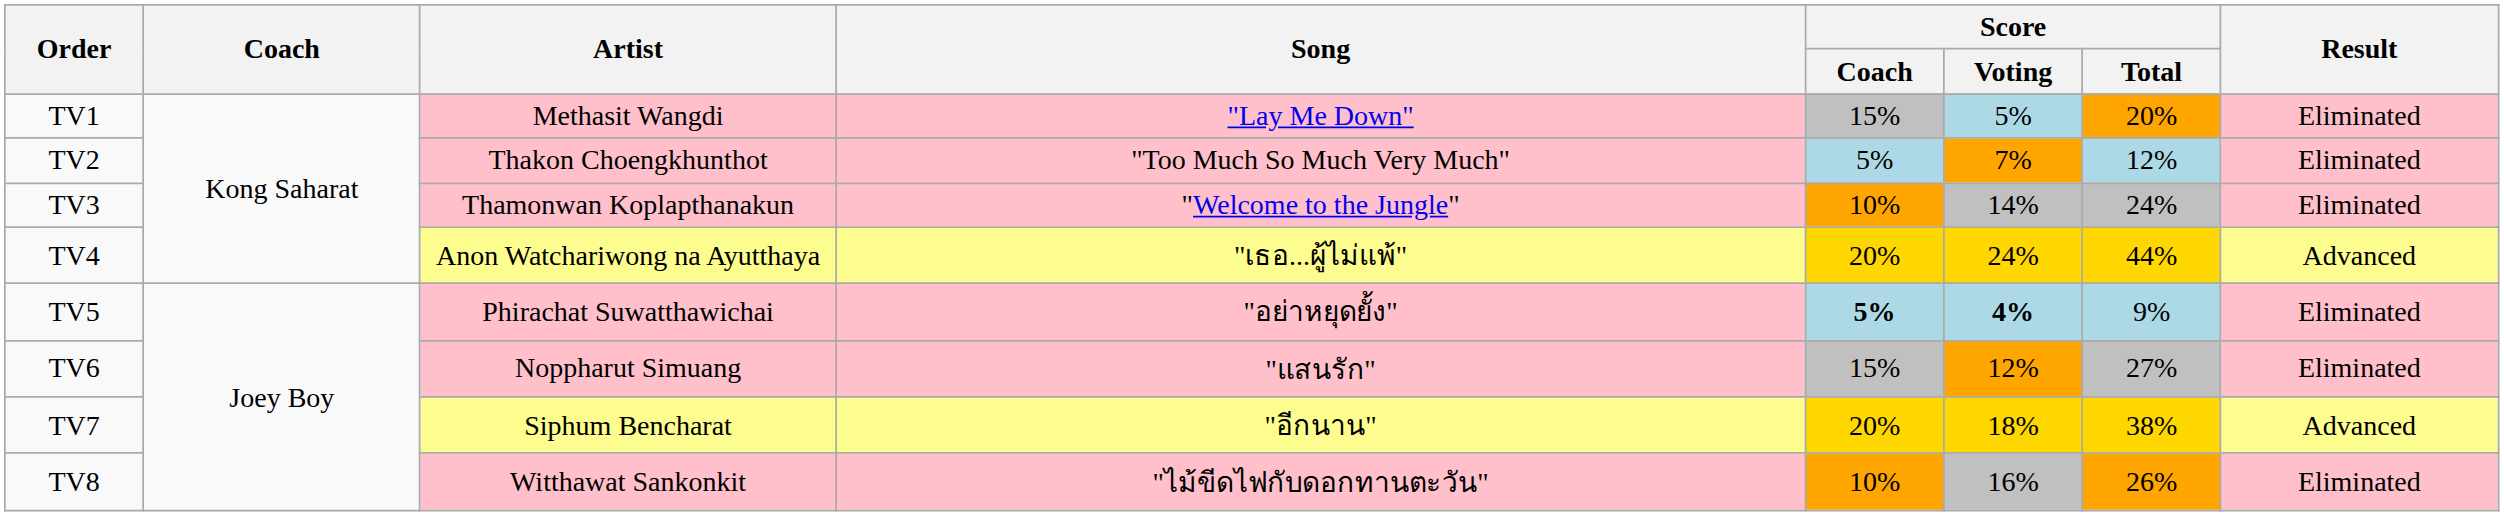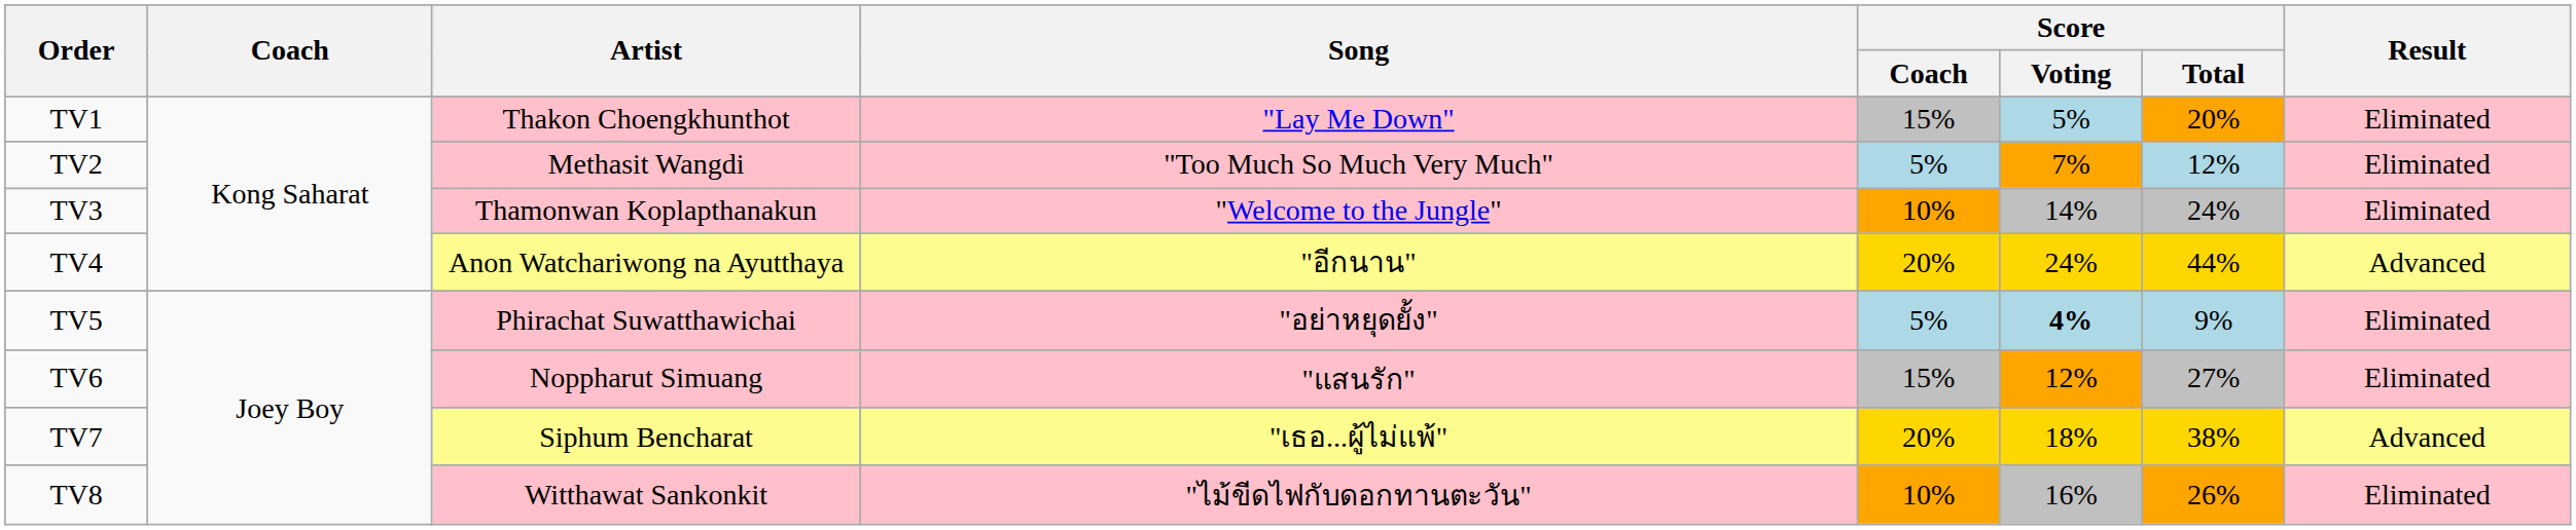 <table class="wikitable" style="text-align:center; width:90%;">
 <tr>
 <th rowspan="2" scope="col" style="width:05%;">Order</th>
 <th rowspan="2" scope="col" style="width:10%;">Coach</th>
 <th rowspan="2" scope="col" style="width:15%;">Artist</th>
 <th rowspan="2" scope="col" style="width:35%;">Song</th>
 <th colspan="3" scope="col" style="width:15%;">Score</th>
 <th rowspan="2" scope="col" style="width:10%;">Result</th>
 </tr>
 <tr>
 <th scope="col" style="width:05%;">Coach</th>
 <th scope="col" style="width:05%;">Voting</th>
 <th scope="col" style="width:05%;">Total</th>
 </tr>
 <tr>
 <td>TV1</td>
 <td rowspan="4">Kong Saharat</td>
-<td style="background:pink;">Methasit Wangdi</td>
+<td style="background:pink;">Thakon Choengkhunthot</td>
 <td style="background:pink;"><a href='#'>"Lay Me Down"</a></td>
 <td style="background:silver;">15%</td>
 <td style="background:lightblue;">5%</td>
 <td style="background:orange;">20%</td>
 <td style="background:pink;">Eliminated</td>
 </tr>
 <tr>
 <td>TV2</td>
-<td style="background:pink;">Thakon Choengkhunthot</td>
+<td style="background:pink;">Methasit Wangdi</td>
 <td style="background:pink;">"Too Much So Much Very Much"</td>
 <td style="background:lightblue;">5%</td>
 <td style="background:orange;">7%</td>
 <td style="background:lightblue;">12%</td>
 <td style="background:pink;">Eliminated</td>
 </tr>
 <tr>
 <td>TV3</td>
 <td style="background:pink;">Thamonwan Koplapthanakun</td>
 <td style="background:pink;">"<a href='#'>Welcome to the Jungle</a>"</td>
 <td style="background:orange;">10%</td>
 <td style="background:silver;">14%</td>
 <td style="background:silver;">24%</td>
 <td style="background:pink;">Eliminated</td>
 </tr>
 <tr>
 <td>TV4</td>
 <td style="background:#fdfc8f;">Anon Watchariwong na Ayutthaya</td>
-<td style="background:#fdfc8f;">"เธอ...ผู้ไม่แพ้"</td>
+<td style="background:#fdfc8f;">"อีกนาน"</td>
 <td style="background:gold;">20%</td>
 <td style="background:gold;">24%</td>
 <td style="background:gold;">44%</td>
 <td style="background:#fdfc8f;">Advanced</td>
 </tr>
 <tr>
 <td>TV5</td>
 <td rowspan="4">Joey Boy</td>
 <td style="background:pink;">Phirachat Suwatthawichai</td>
 <td style="background:pink;">"อย่าหยุดยั้ง"</td>
-<td style="background:lightblue;"><strong>5%</strong></td>
+<td style="background:lightblue;">5%</td>
 <td style="background:lightblue;"><strong>4%</strong></td>
 <td style="background:lightblue;">9%</td>
 <td style="background:pink;">Eliminated</td>
 </tr>
 <tr>
 <td>TV6</td>
 <td style="background:pink;">Noppharut Simuang</td>
 <td style="background:pink;">"แสนรัก"</td>
 <td style="background:silver;">15%</td>
 <td style="background:orange;">12%</td>
 <td style="background:silver;">27%</td>
 <td style="background:pink;">Eliminated</td>
 </tr>
 <tr>
 <td>TV7</td>
 <td style="background:#fdfc8f;">Siphum Bencharat</td>
-<td style="background:#fdfc8f;">"อีกนาน"</td>
+<td style="background:#fdfc8f;">"เธอ...ผู้ไม่แพ้"</td>
 <td style="background:gold;">20%</td>
 <td style="background:gold;">18%</td>
 <td style="background:gold;">38%</td>
 <td style="background:#fdfc8f;">Advanced</td>
 </tr>
 <tr>
 <td>TV8</td>
 <td style="background:pink;">Witthawat Sankonkit</td>
 <td style="background:pink;">"ไม้ขีดไฟกับดอกทานตะวัน"</td>
 <td style="background:orange;">10%</td>
 <td style="background:silver;">16%</td>
 <td style="background:orange;">26%</td>
 <td style="background:pink;">Eliminated</td>
 </tr>
 </table>
